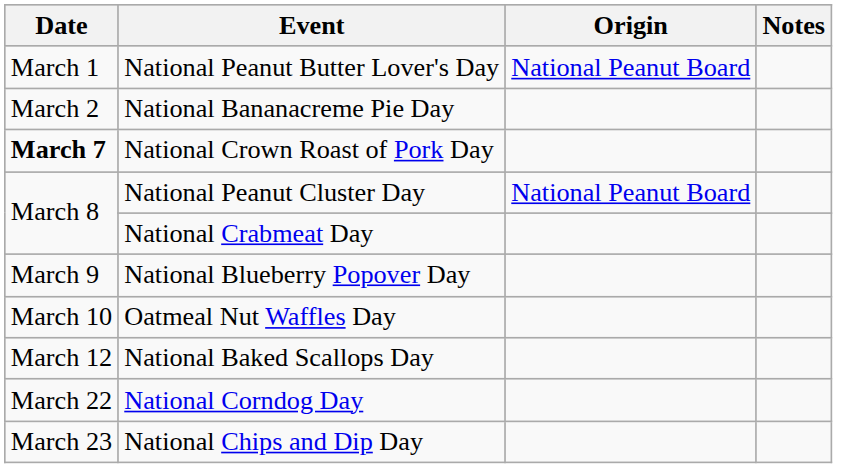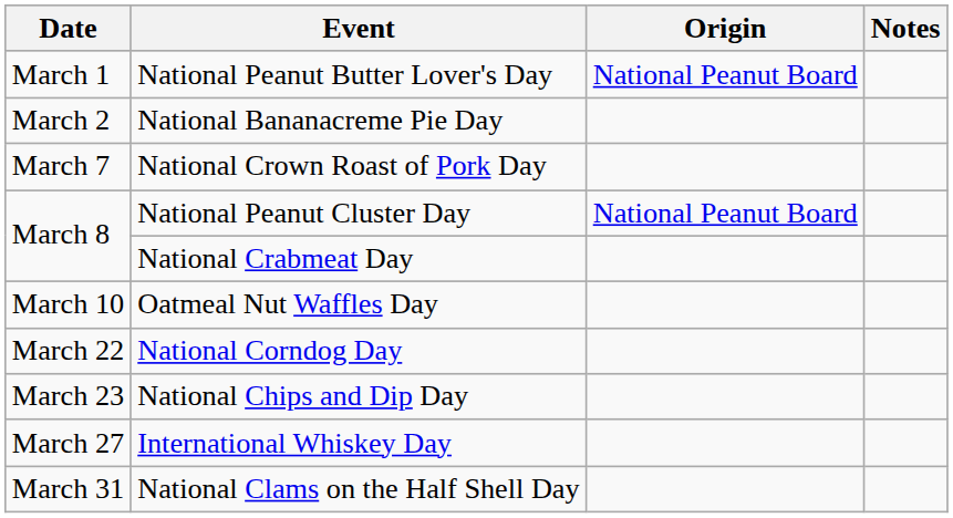 <table class="wikitable sortable">
 <tr>
 <th>Date</th>
 <th>Event</th>
 <th>Origin</th>
 <th>Notes</th>
 </tr>
 <tr>
 <td>March 1</td>
 <td>National Peanut Butter Lover's Day</td>
 <td><a href='#'>National Peanut Board</a></td>
 <td></td>
 </tr>
 <tr>
 <td>March 2</td>
 <td>National Bananacreme Pie Day</td>
 <td></td>
 <td></td>
 </tr>
 <tr>
-<td><strong>March 7</strong></td>
+<td>March 7</td>
 <td>National Crown Roast of <a href='#'>Pork</a> Day</td>
 <td></td>
 <td></td>
 </tr>
 <tr>
 <td rowspan="2">March 8</td>
 <td>National Peanut Cluster Day</td>
 <td><a href='#'>National Peanut Board</a></td>
 <td></td>
 </tr>
 <tr>
 <td>National <a href='#'>Crabmeat</a> Day</td>
 <td></td>
 <td></td>
 </tr>
 <tr>
-<td>March 9</td>
-<td>National Blueberry <a href='#'>Popover</a> Day</td>
-<td></td>
-<td></td>
-</tr>
-<tr>
 <td>March 10</td>
 <td>Oatmeal Nut <a href='#'>Waffles</a> Day</td>
-<td></td>
-<td></td>
-</tr>
-<tr>
-<td>March 12</td>
-<td>National Baked Scallops Day</td>
 <td></td>
 <td></td>
 </tr>
 <tr>
 <td>March 22</td>
 <td><a href='#'>National Corndog Day</a></td>
 <td></td>
 <td></td>
 </tr>
 <tr>
 <td>March 23</td>
 <td>National <a href='#'>Chips and Dip</a> Day</td>
 <td></td>
 <td></td>
 </tr>
+<tr>
+<td>March 27</td>
+<td><a href='#'>International Whiskey Day</a></td>
+<td></td>
+<td></td>
+</tr>
+<tr>
+<td>March 31</td>
+<td>National <a href='#'>Clams</a> on the Half Shell Day</td>
+<td></td>
+<td></td>
+</tr>
 </table>
